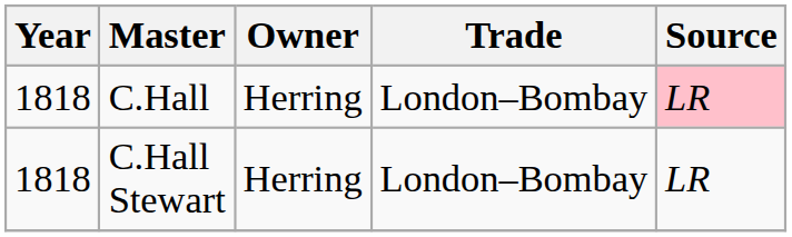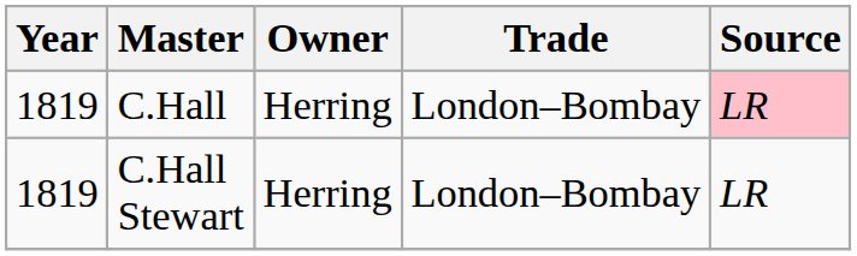 <table class=" wikitable">
 <tr>
 <th>Year</th>
 <th>Master</th>
 <th>Owner</th>
 <th>Trade</th>
 <th>Source</th>
 </tr>
 <tr>
-<td>1818</td>
+<td>1819</td>
 <td>C.Hall</td>
 <td>Herring</td>
 <td>London–Bombay</td>
 <td style="background: pink;"><em>LR</em></td>
 </tr>
 <tr>
-<td>1818</td>
+<td>1819</td>
 <td>C.Hall<br>Stewart</td>
 <td>Herring</td>
 <td>London–Bombay</td>
 <td><em>LR</em></td>
 </tr>
 <tr>
 </tr>
 </table>
